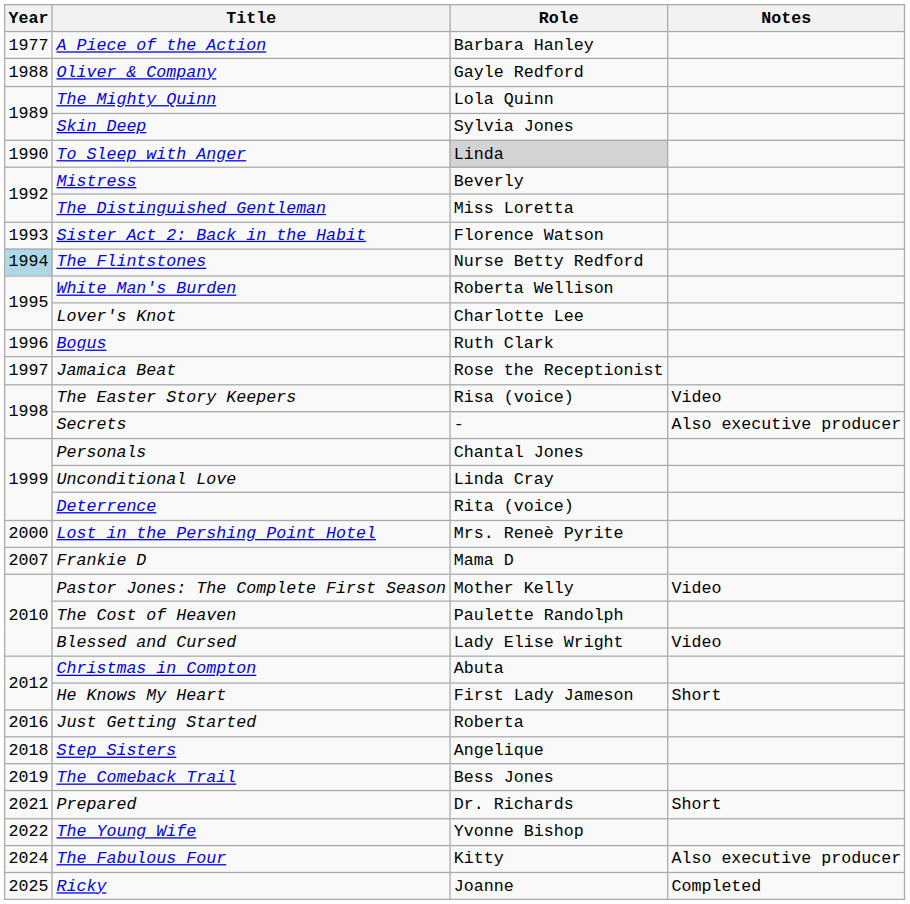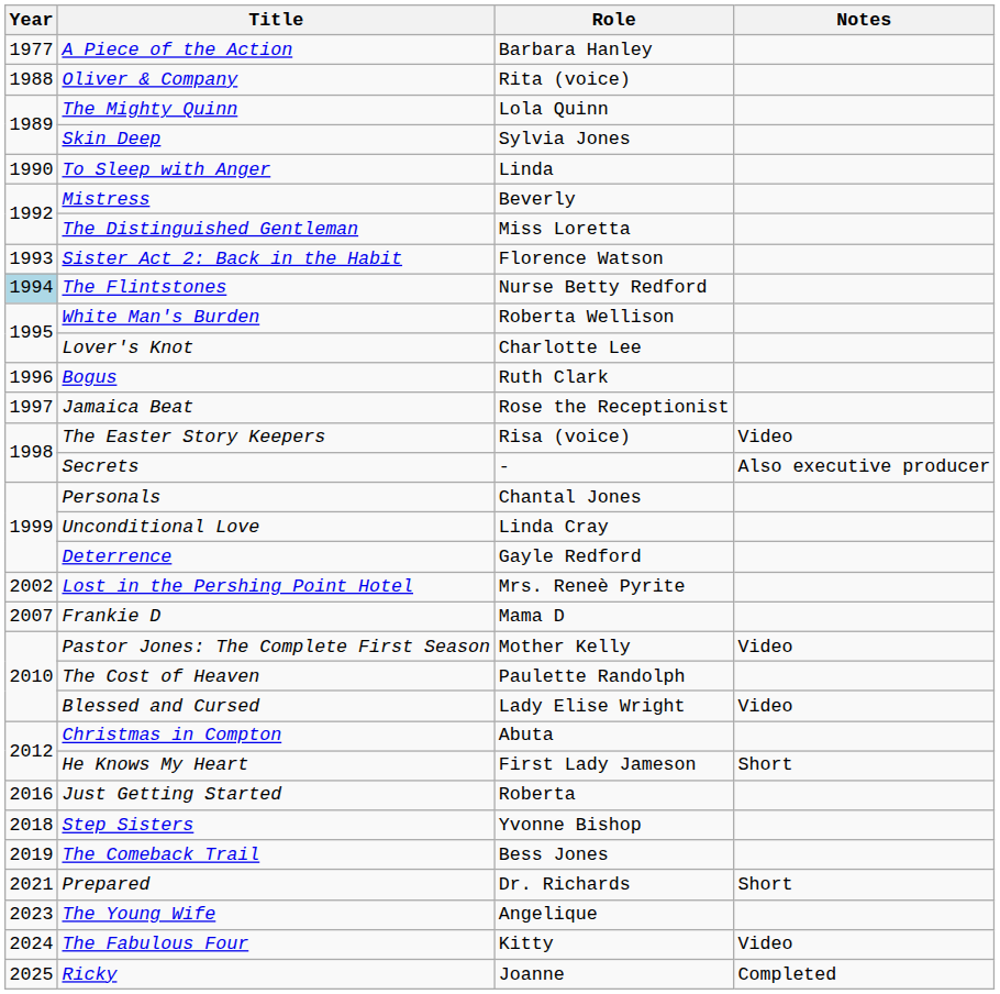 <table class="wikitable sortable">
 <tr>
 <th>Year</th>
 <th>Title</th>
 <th>Role</th>
 <th>Notes</th>
 </tr>
 <tr>
 <td>1977</td>
 <td><em><a href='#'>A Piece of the Action</a></em></td>
 <td>Barbara Hanley</td>
 <td></td>
 </tr>
 <tr>
 <td>1988</td>
 <td><em><a href='#'>Oliver & Company</a></em></td>
-<td>Gayle Redford</td>
+<td>Rita (voice)</td>
 <td></td>
 </tr>
 <tr>
 <td rowspan=2>1989</td>
 <td><em><a href='#'>The Mighty Quinn</a></em></td>
 <td>Lola Quinn</td>
 <td></td>
 </tr>
 <tr>
 <td><em><a href='#'>Skin Deep</a></em></td>
 <td>Sylvia Jones</td>
 <td></td>
 </tr>
 <tr>
 <td>1990</td>
 <td><em><a href='#'>To Sleep with Anger</a></em></td>
-<td style="background: lightgrey;">Linda</td>
+<td>Linda</td>
 <td></td>
 </tr>
 <tr>
 <td rowspan=2>1992</td>
 <td><em><a href='#'>Mistress</a></em></td>
 <td>Beverly</td>
 <td></td>
 </tr>
 <tr>
 <td><em><a href='#'>The Distinguished Gentleman</a></em></td>
 <td>Miss Loretta</td>
 <td></td>
 </tr>
 <tr>
 <td>1993</td>
 <td><em><a href='#'>Sister Act 2: Back in the Habit</a></em></td>
 <td>Florence Watson</td>
 <td></td>
 </tr>
 <tr>
 <td style="background: lightblue;">1994</td>
 <td><em><a href='#'>The Flintstones</a></em></td>
 <td>Nurse Betty Redford</td>
 <td></td>
 </tr>
 <tr>
 <td rowspan=2>1995</td>
 <td><em><a href='#'>White Man's Burden</a></em></td>
 <td>Roberta Wellison</td>
 <td></td>
 </tr>
 <tr>
 <td><em>Lover's Knot</em></td>
 <td>Charlotte Lee</td>
 <td></td>
 </tr>
 <tr>
 <td>1996</td>
 <td><em><a href='#'>Bogus</a></em></td>
 <td>Ruth Clark</td>
 <td></td>
 </tr>
 <tr>
 <td>1997</td>
 <td><em>Jamaica Beat</em></td>
 <td>Rose the Receptionist</td>
 <td></td>
 </tr>
 <tr>
 <td rowspan=2>1998</td>
 <td><em>The Easter Story Keepers</em></td>
 <td>Risa (voice)</td>
 <td>Video</td>
 </tr>
 <tr>
 <td><em>Secrets</em></td>
 <td>-</td>
 <td>Also executive producer</td>
 </tr>
 <tr>
 <td rowspan=3>1999</td>
 <td><em>Personals</em></td>
 <td>Chantal Jones</td>
 <td></td>
 </tr>
 <tr>
 <td><em>Unconditional Love</em></td>
 <td>Linda Cray</td>
 <td></td>
 </tr>
 <tr>
 <td><em><a href='#'>Deterrence</a></em></td>
-<td>Rita (voice)</td>
+<td>Gayle Redford</td>
 <td></td>
 </tr>
 <tr>
-<td>2000</td>
+<td>2002</td>
 <td><em><a href='#'>Lost in the Pershing Point Hotel</a></em></td>
 <td>Mrs. Reneè Pyrite</td>
 <td></td>
 </tr>
 <tr>
 <td>2007</td>
 <td><em>Frankie D</em></td>
 <td>Mama D</td>
 <td></td>
 </tr>
 <tr>
 <td rowspan=3>2010</td>
 <td><em>Pastor Jones: The Complete First Season</em></td>
 <td>Mother Kelly</td>
 <td>Video</td>
 </tr>
 <tr>
 <td><em>The Cost of Heaven</em></td>
 <td>Paulette Randolph</td>
 <td></td>
 </tr>
 <tr>
 <td><em>Blessed and Cursed</em></td>
 <td>Lady Elise Wright</td>
 <td>Video</td>
 </tr>
 <tr>
 <td rowspan=2>2012</td>
 <td><em><a href='#'>Christmas in Compton</a></em></td>
 <td>Abuta</td>
 <td></td>
 </tr>
 <tr>
 <td><em>He Knows My Heart</em></td>
 <td>First Lady Jameson</td>
 <td>Short</td>
 </tr>
 <tr>
 <td>2016</td>
 <td><em>Just Getting Started</em></td>
 <td>Roberta</td>
 <td></td>
 </tr>
 <tr>
 <td>2018</td>
 <td><em><a href='#'>Step Sisters</a></em></td>
-<td>Angelique</td>
+<td>Yvonne Bishop</td>
 <td></td>
 </tr>
 <tr>
 <td>2019</td>
 <td><em><a href='#'>The Comeback Trail</a></em></td>
 <td>Bess Jones</td>
 <td></td>
 </tr>
 <tr>
 <td>2021</td>
 <td><em>Prepared</em></td>
 <td>Dr. Richards</td>
 <td>Short</td>
 </tr>
 <tr>
-<td>2022</td>
+<td>2023</td>
 <td><em><a href='#'>The Young Wife</a></em></td>
-<td>Yvonne Bishop</td>
+<td>Angelique</td>
 <td></td>
 </tr>
 <tr>
 <td>2024</td>
 <td><em><a href='#'>The Fabulous Four</a></em></td>
 <td>Kitty</td>
-<td>Also executive producer</td>
+<td>Video</td>
 </tr>
 <tr>
 <td>2025</td>
 <td><em><a href='#'>Ricky</a></em></td>
 <td>Joanne</td>
 <td>Completed</td>
 </tr>
 </table>
